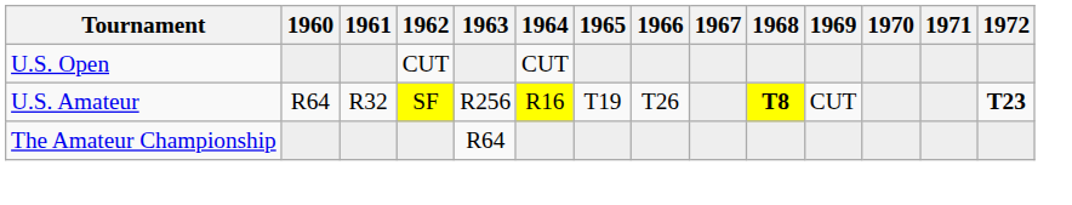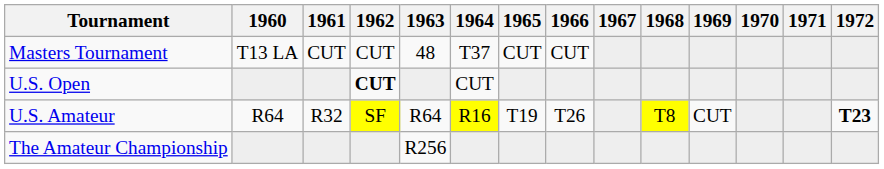 <table class="wikitable" style="font-size:95%;text-align:center;">
 <tr>
 <th>Tournament</th>
 <th>1960</th>
 <th>1961</th>
 <th>1962</th>
 <th>1963</th>
 <th>1964</th>
 <th>1965</th>
 <th>1966</th>
 <th>1967</th>
 <th>1968</th>
 <th>1969</th>
 <th>1970</th>
 <th>1971</th>
 <th>1972</th>
 </tr>
 <tr>
+<td align=left><a href='#'>Masters Tournament</a></td>
+<td>T13 <span>LA</span></td>
+<td>CUT</td>
+<td>CUT</td>
+<td>48</td>
+<td>T37</td>
+<td>CUT</td>
+<td>CUT</td>
+<td style="background:#eeeeee;"></td>
+<td style="background:#eeeeee;"></td>
+<td style="background:#eeeeee;"></td>
+<td style="background:#eeeeee;"></td>
+<td style="background:#eeeeee;"></td>
+<td style="background:#eeeeee;"></td>
+</tr>
+<tr>
 <td align=left><a href='#'>U.S. Open</a></td>
 <td style="background:#eeeeee;"></td>
 <td style="background:#eeeeee;"></td>
-<td>CUT</td>
+<td><strong>CUT</strong></td>
 <td style="background:#eeeeee;"></td>
 <td>CUT</td>
 <td style="background:#eeeeee;"></td>
 <td style="background:#eeeeee;"></td>
 <td style="background:#eeeeee;"></td>
 <td style="background:#eeeeee;"></td>
 <td style="background:#eeeeee;"></td>
 <td style="background:#eeeeee;"></td>
 <td style="background:#eeeeee;"></td>
 <td style="background:#eeeeee;"></td>
 </tr>
 <tr>
 <td align=left><a href='#'>U.S. Amateur</a></td>
 <td>R64</td>
 <td>R32</td>
 <td style="background:yellow;">SF</td>
-<td>R256</td>
+<td>R64</td>
 <td style="background:yellow;">R16</td>
 <td>T19</td>
 <td>T26</td>
 <td style="background:#eeeeee;"></td>
-<td style="background:yellow;"><strong>T8</strong></td>
+<td style="background:yellow;">T8</td>
 <td>CUT</td>
 <td style="background:#eeeeee;"></td>
 <td style="background:#eeeeee;"></td>
 <td><strong>T23</strong></td>
 </tr>
 <tr>
 <td align=left><a href='#'>The Amateur Championship</a></td>
 <td style="background:#eeeeee;"></td>
 <td style="background:#eeeeee;"></td>
 <td style="background:#eeeeee;"></td>
-<td>R64</td>
+<td>R256</td>
 <td style="background:#eeeeee;"></td>
 <td style="background:#eeeeee;"></td>
 <td style="background:#eeeeee;"></td>
 <td style="background:#eeeeee;"></td>
 <td style="background:#eeeeee;"></td>
 <td style="background:#eeeeee;"></td>
 <td style="background:#eeeeee;"></td>
 <td style="background:#eeeeee;"></td>
 <td style="background:#eeeeee;"></td>
 </tr>
 </table>
